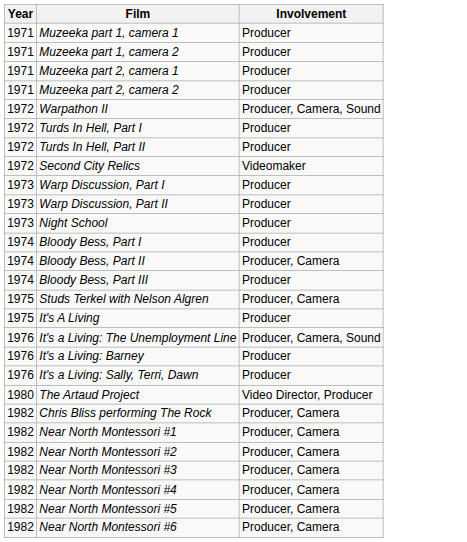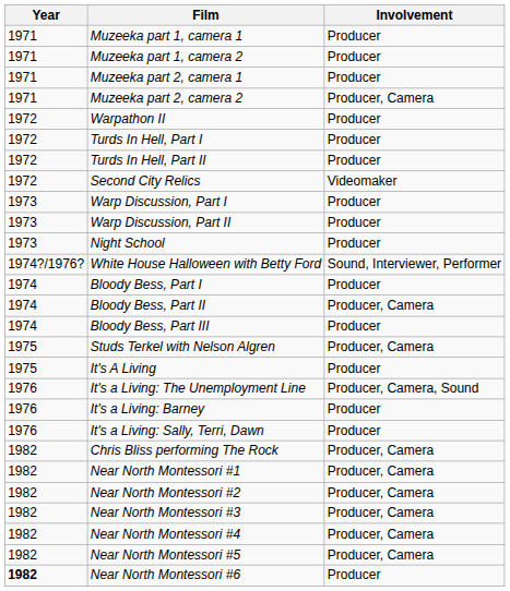 <table class="wikitable">
 <tr>
 <th>Year</th>
 <th>Film</th>
 <th>Involvement</th>
 </tr>
 <tr>
 <td>1971</td>
 <td><em>Muzeeka part 1, camera 1</em></td>
 <td>Producer</td>
 </tr>
 <tr>
 <td>1971</td>
 <td><em>Muzeeka part 1, camera 2</em></td>
 <td>Producer</td>
 </tr>
 <tr>
 <td>1971</td>
 <td><em>Muzeeka part 2, camera 1</em></td>
 <td>Producer</td>
 </tr>
 <tr>
 <td>1971</td>
 <td><em>Muzeeka part 2, camera 2</em></td>
-<td>Producer</td>
+<td>Producer, Camera</td>
 </tr>
 <tr>
 <td>1972</td>
 <td><em>Warpathon II</em></td>
-<td>Producer, Camera, Sound</td>
+<td>Producer</td>
 </tr>
 <tr>
 <td>1972</td>
 <td><em>Turds In Hell, Part I</em></td>
 <td>Producer</td>
 </tr>
 <tr>
 <td>1972</td>
 <td><em>Turds In Hell, Part II</em></td>
 <td>Producer</td>
 </tr>
 <tr>
 <td>1972</td>
 <td><em>Second City Relics</em></td>
 <td>Videomaker</td>
 </tr>
 <tr>
 <td>1973</td>
 <td><em>Warp Discussion, Part I</em></td>
 <td>Producer</td>
 </tr>
 <tr>
 <td>1973</td>
 <td><em>Warp Discussion, Part II</em></td>
 <td>Producer</td>
 </tr>
 <tr>
 <td>1973</td>
 <td><em>Night School</em></td>
 <td>Producer</td>
+</tr>
+<tr>
+<td>1974?/1976?</td>
+<td><em>White House Halloween with Betty Ford</em></td>
+<td>Sound, Interviewer, Performer</td>
 </tr>
 <tr>
 <td>1974</td>
 <td><em>Bloody Bess, Part I</em></td>
 <td>Producer</td>
 </tr>
 <tr>
 <td>1974</td>
 <td><em>Bloody Bess, Part II</em></td>
 <td>Producer, Camera</td>
 </tr>
 <tr>
 <td>1974</td>
 <td><em>Bloody Bess, Part III</em></td>
 <td>Producer</td>
 </tr>
 <tr>
 <td>1975</td>
 <td><em>Studs Terkel with Nelson Algren</em></td>
 <td>Producer, Camera</td>
 </tr>
 <tr>
 <td>1975</td>
 <td><em>It's A Living</em></td>
 <td>Producer</td>
 </tr>
 <tr>
 <td>1976</td>
 <td><em>It's a Living: The Unemployment Line</em></td>
 <td>Producer, Camera, Sound</td>
 </tr>
 <tr>
 <td>1976</td>
 <td><em>It's a Living: Barney</em></td>
 <td>Producer</td>
 </tr>
 <tr>
 <td>1976</td>
 <td><em>It's a Living: Sally, Terri, Dawn</em></td>
 <td>Producer</td>
 </tr>
 <tr>
-<td>1980</td>
-<td><em>The Artaud Project</em></td>
-<td>Video Director, Producer</td>
-</tr>
-<tr>
 <td>1982</td>
 <td><em>Chris Bliss performing The Rock</em></td>
 <td>Producer, Camera</td>
 </tr>
 <tr>
 <td>1982</td>
 <td><em>Near North Montessori #1</em></td>
 <td>Producer, Camera</td>
 </tr>
 <tr>
 <td>1982</td>
 <td><em>Near North Montessori #2</em></td>
 <td>Producer, Camera</td>
 </tr>
 <tr>
 <td>1982</td>
 <td><em>Near North Montessori #3</em></td>
 <td>Producer, Camera</td>
 </tr>
 <tr>
 <td>1982</td>
 <td><em>Near North Montessori #4</em></td>
 <td>Producer, Camera</td>
 </tr>
 <tr>
 <td>1982</td>
 <td><em>Near North Montessori #5</em></td>
 <td>Producer, Camera</td>
 </tr>
 <tr>
-<td>1982</td>
+<td><strong>1982</strong></td>
 <td><em>Near North Montessori #6</em></td>
-<td>Producer, Camera</td>
+<td>Producer</td>
 </tr>
 </table>
